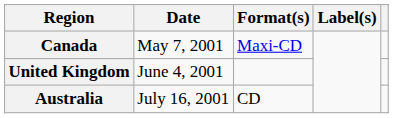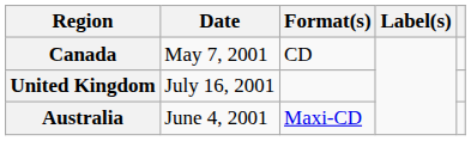 <table class="wikitable plainrowheaders">
 <tr>
 <th scope="col">Region</th>
 <th scope="col">Date</th>
 <th scope="col">Format(s)</th>
 <th scope="col">Label(s)</th>
 <th scope="col"></th>
 </tr>
 <tr>
 <th scope="row">Canada</th>
 <td>May 7, 2001</td>
-<td><a href='#'>Maxi-CD</a></td>
+<td>CD</td>
 <td rowspan="3"></td>
 <td></td>
 </tr>
 <tr>
 <th scope="row">United Kingdom</th>
-<td>June 4, 2001</td>
+<td>July 16, 2001</td>
 <td></td>
 <td></td>
 </tr>
 <tr>
 <th scope="row">Australia</th>
-<td>July 16, 2001</td>
-<td>CD</td>
+<td>June 4, 2001</td>
+<td><a href='#'>Maxi-CD</a></td>
 <td></td>
 </tr>
 </table>
